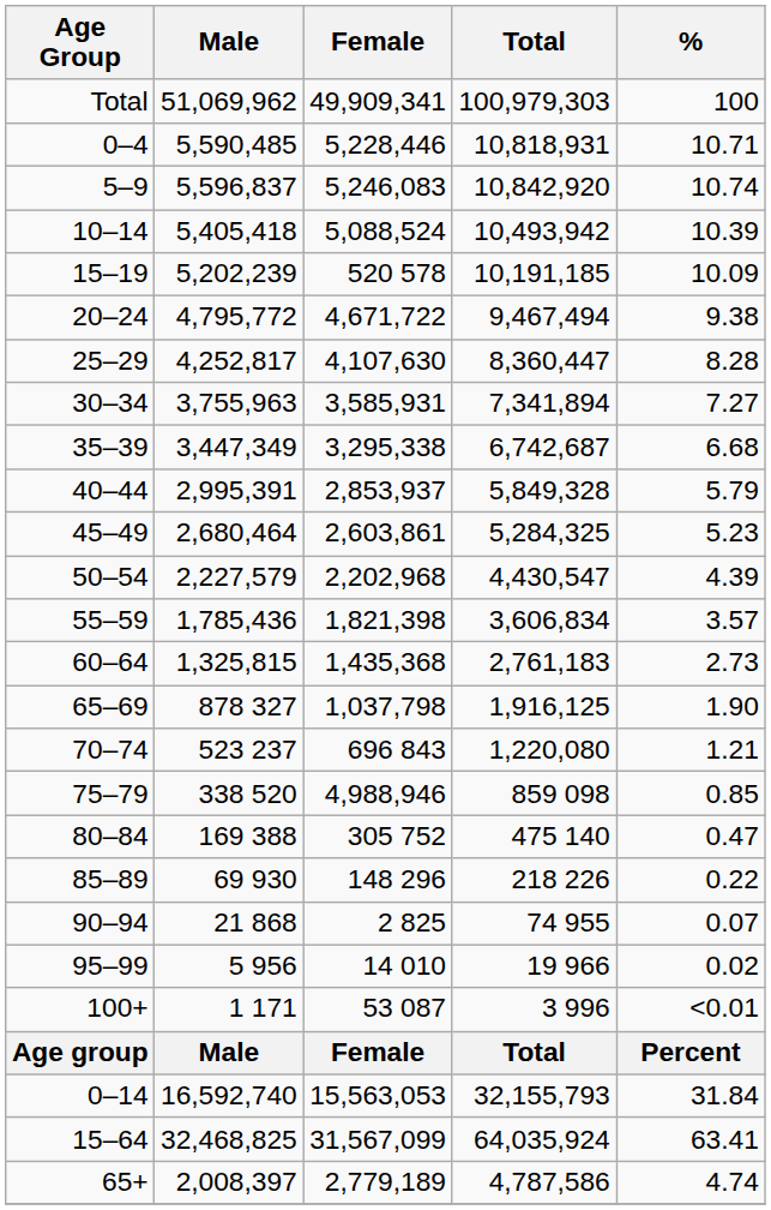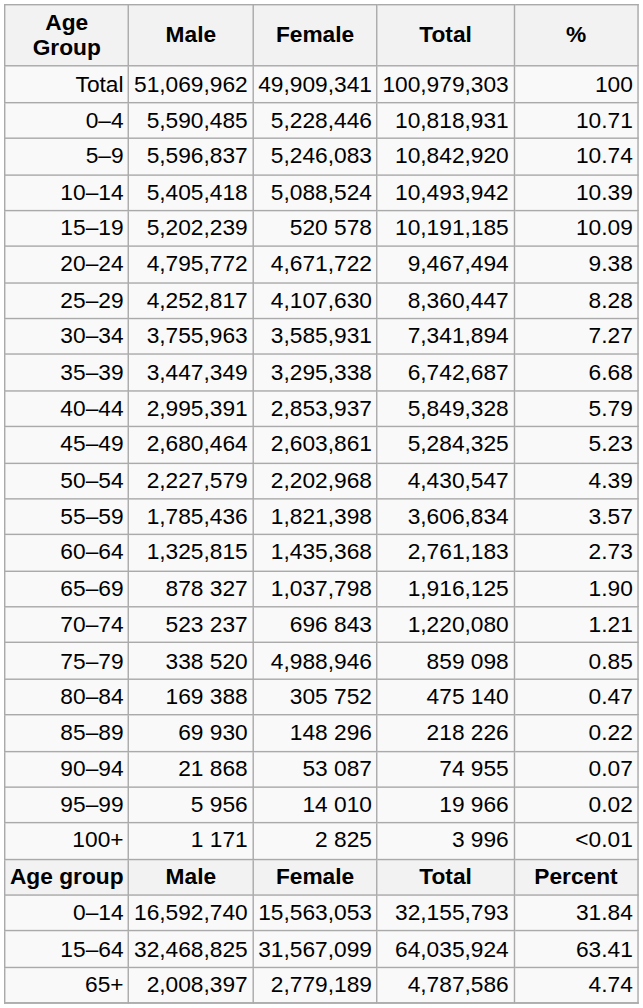 <table class="wikitable">
 <tr>
 <th width="80pt">Age Group</th>
 <th width="80pt">Male</th>
 <th width="80pt">Female</th>
 <th width="80pt">Total</th>
 <th width="80pt">%</th>
 </tr>
 <tr>
 <td align="right">Total</td>
 <td align="right">51,069,962</td>
 <td align="right">49,909,341</td>
 <td align="right">100,979,303</td>
 <td align="right">100</td>
 </tr>
 <tr>
 <td align="right">0–4</td>
 <td align="right">5,590,485</td>
 <td align="right">5,228,446</td>
 <td align="right">10,818,931</td>
 <td align="right">10.71</td>
 </tr>
 <tr>
 <td align="right">5–9</td>
 <td align="right">5,596,837</td>
 <td align="right">5,246,083</td>
 <td align="right">10,842,920</td>
 <td align="right">10.74</td>
 </tr>
 <tr>
 <td align="right">10–14</td>
 <td align="right">5,405,418</td>
 <td align="right">5,088,524</td>
 <td align="right">10,493,942</td>
 <td align="right">10.39</td>
 </tr>
 <tr>
 <td align="right">15–19</td>
 <td align="right">5,202,239</td>
 <td align="right">520 578</td>
 <td align="right">10,191,185</td>
 <td align="right">10.09</td>
 </tr>
 <tr>
 <td align="right">20–24</td>
 <td align="right">4,795,772</td>
 <td align="right">4,671,722</td>
 <td align="right">9,467,494</td>
 <td align="right">9.38</td>
 </tr>
 <tr>
 <td align="right">25–29</td>
 <td align="right">4,252,817</td>
 <td align="right">4,107,630</td>
 <td align="right">8,360,447</td>
 <td align="right">8.28</td>
 </tr>
 <tr>
 <td align="right">30–34</td>
 <td align="right">3,755,963</td>
 <td align="right">3,585,931</td>
 <td align="right">7,341,894</td>
 <td align="right">7.27</td>
 </tr>
 <tr>
 <td align="right">35–39</td>
 <td align="right">3,447,349</td>
 <td align="right">3,295,338</td>
 <td align="right">6,742,687</td>
 <td align="right">6.68</td>
 </tr>
 <tr>
 <td align="right">40–44</td>
 <td align="right">2,995,391</td>
 <td align="right">2,853,937</td>
 <td align="right">5,849,328</td>
 <td align="right">5.79</td>
 </tr>
 <tr>
 <td align="right">45–49</td>
 <td align="right">2,680,464</td>
 <td align="right">2,603,861</td>
 <td align="right">5,284,325</td>
 <td align="right">5.23</td>
 </tr>
 <tr>
 <td align="right">50–54</td>
 <td align="right">2,227,579</td>
 <td align="right">2,202,968</td>
 <td align="right">4,430,547</td>
 <td align="right">4.39</td>
 </tr>
 <tr>
 <td align="right">55–59</td>
 <td align="right">1,785,436</td>
 <td align="right">1,821,398</td>
 <td align="right">3,606,834</td>
 <td align="right">3.57</td>
 </tr>
 <tr>
 <td align="right">60–64</td>
 <td align="right">1,325,815</td>
 <td align="right">1,435,368</td>
 <td align="right">2,761,183</td>
 <td align="right">2.73</td>
 </tr>
 <tr>
 <td align="right">65–69</td>
 <td align="right">878 327</td>
 <td align="right">1,037,798</td>
 <td align="right">1,916,125</td>
 <td align="right">1.90</td>
 </tr>
 <tr>
 <td align="right">70–74</td>
 <td align="right">523 237</td>
 <td align="right">696 843</td>
 <td align="right">1,220,080</td>
 <td align="right">1.21</td>
 </tr>
 <tr>
 <td align="right">75–79</td>
 <td align="right">338 520</td>
 <td align="right">4,988,946</td>
 <td align="right">859 098</td>
 <td align="right">0.85</td>
 </tr>
 <tr>
 <td align="right">80–84</td>
 <td align="right">169 388</td>
 <td align="right">305 752</td>
 <td align="right">475 140</td>
 <td align="right">0.47</td>
 </tr>
 <tr>
 <td align="right">85–89</td>
 <td align="right">69 930</td>
 <td align="right">148 296</td>
 <td align="right">218 226</td>
 <td align="right">0.22</td>
 </tr>
 <tr>
 <td align="right">90–94</td>
 <td align="right">21 868</td>
-<td align="right">2 825</td>
+<td align="right">53 087</td>
 <td align="right">74 955</td>
 <td align="right">0.07</td>
 </tr>
 <tr>
 <td align="right">95–99</td>
 <td align="right">5 956</td>
 <td align="right">14 010</td>
 <td align="right">19 966</td>
 <td align="right">0.02</td>
 </tr>
 <tr>
 <td align="right">100+</td>
 <td align="right">1 171</td>
-<td align="right">53 087</td>
+<td align="right">2 825</td>
 <td align="right">3 996</td>
 <td align="right"><0.01</td>
 </tr>
 <tr>
 <th width="50">Age group</th>
 <th width="80pt">Male</th>
 <th width="80">Female</th>
 <th width="80">Total</th>
 <th width="50">Percent</th>
 </tr>
 <tr>
 <td align="right">0–14</td>
 <td align="right">16,592,740</td>
 <td align="right">15,563,053</td>
 <td align="right">32,155,793</td>
 <td align="right">31.84</td>
 </tr>
 <tr>
 <td align="right">15–64</td>
 <td align="right">32,468,825</td>
 <td align="right">31,567,099</td>
 <td align="right">64,035,924</td>
 <td align="right">63.41</td>
 </tr>
 <tr>
 <td align="right">65+</td>
 <td align="right">2,008,397</td>
 <td align="right">2,779,189</td>
 <td align="right">4,787,586</td>
 <td align="right">4.74</td>
 </tr>
 <tr>
 </tr>
 </table>
